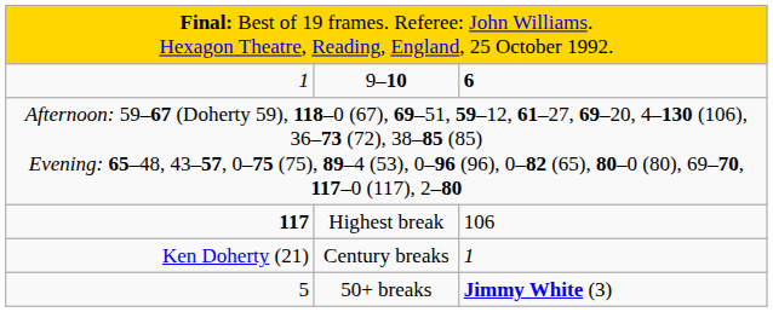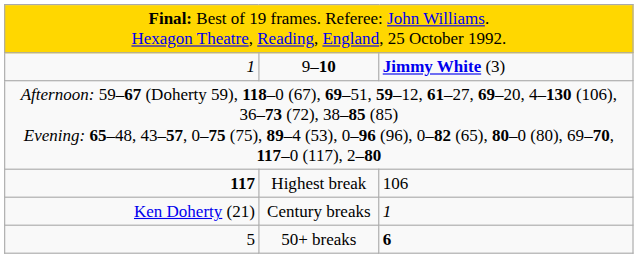 <table class="wikitable" style="font-size: 95%; margin: 1em auto 1em auto;">
 <tr>
 <td colspan="3" align="center" bgcolor="#ffd700"><strong>Final:</strong> Best of 19 frames. Referee: <a href='#'>John Williams</a>.<br><a href='#'>Hexagon Theatre</a>, <a href='#'>Reading</a>, <a href='#'>England</a>, 25 October 1992.</td>
 </tr>
 <tr>
 <td align="right"><em>1</em></td>
 <td width="100" align="center">9–<strong>10</strong></td>
-<td align="left"><strong>6</strong></td>
+<td width="220"><strong><a href='#'>Jimmy White</a></strong> (3)<br></td>
 </tr>
 <tr>
 <td colspan="3" align="center" style="font-size: 100%"><em>Afternoon:</em> 59–<strong>67</strong> (Doherty 59), <strong>118</strong>–0 (67), <strong>69</strong>–51, <strong>59</strong>–12, <strong>61</strong>–27, <strong>69</strong>–20, 4–<strong>130</strong> (106), 36–<strong>73</strong> (72), 38–<strong>85</strong> (85)<br><em>Evening:</em> <strong>65</strong>–48, 43–<strong>57</strong>, 0–<strong>75</strong> (75), <strong>89</strong>–4 (53), 0–<strong>96</strong> (96), 0–<strong>82</strong> (65), <strong>80</strong>–0 (80), 69–<strong>70</strong>, <strong>117</strong>–0 (117), 2–<strong>80</strong></td>
 </tr>
 <tr>
 <td align="right"><strong>117</strong></td>
 <td align="center">Highest break</td>
 <td align="left">106</td>
 </tr>
 <tr>
 <td width="220" align="right"><a href='#'>Ken Doherty</a> (21)<br></td>
 <td align="center">Century breaks</td>
 <td align="left"><em>1</em></td>
 </tr>
 <tr>
 <td align="right">5</td>
 <td align="center">50+ breaks</td>
-<td width="220"><strong><a href='#'>Jimmy White</a></strong> (3)<br></td>
+<td align="left"><strong>6</strong></td>
 </tr>
 </table>
